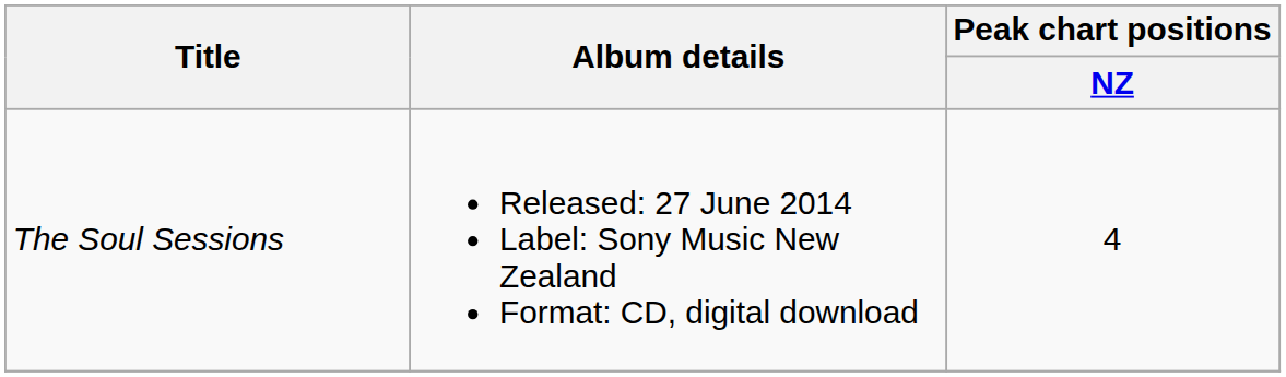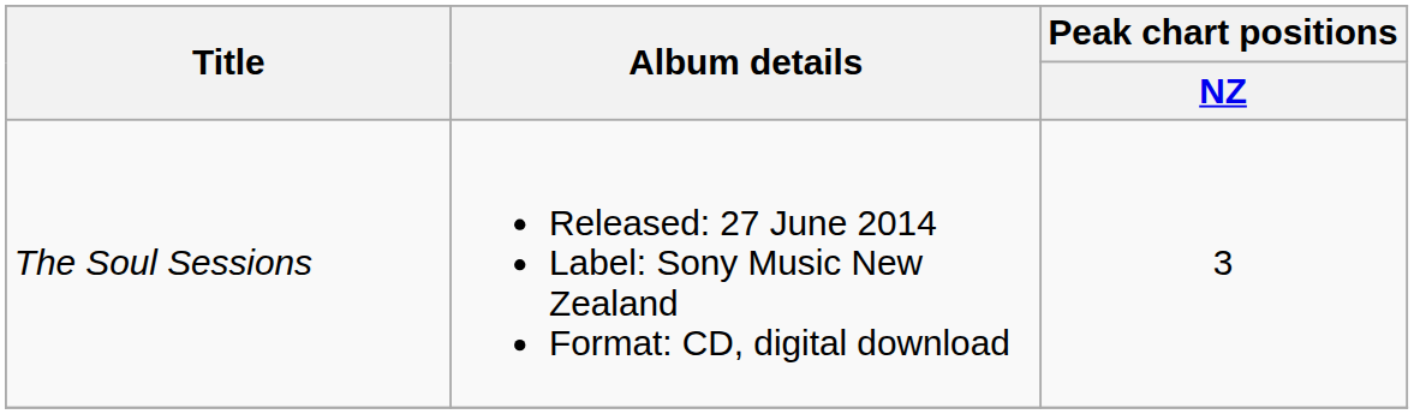 <table class="wikitable plainrowheaders">
 <tr>
 <th rowspan="2" style="width:12em;">Title</th>
 <th rowspan="2" style="width:16em;">Album details</th>
 <th>Peak chart positions</th>
 </tr>
 <tr>
 <th scope="col"><a href='#'>NZ</a></th>
 </tr>
 <tr>
 <td><em>The Soul Sessions</em></td>
 <td><br><ul><li>Released: 27 June 2014</li><li>Label: Sony Music New Zealand</li><li>Format: CD, digital download</li></ul></td>
-<td align="center">4</td>
+<td align="center">3</td>
 </tr>
 <tr>
 </tr>
 </table>
